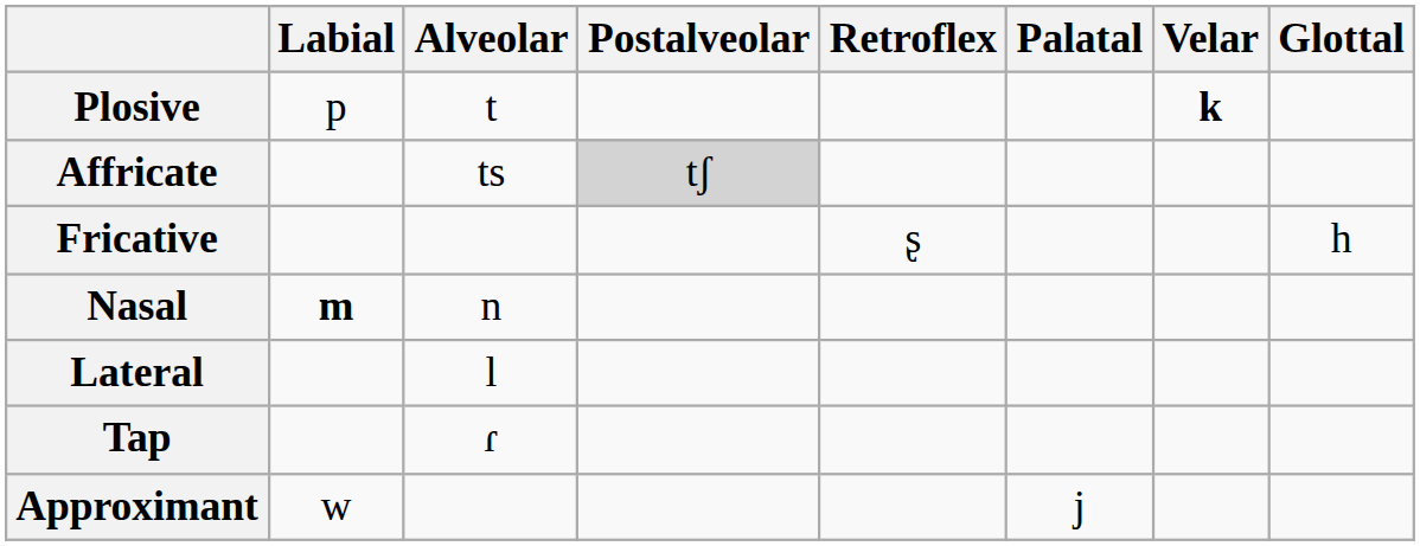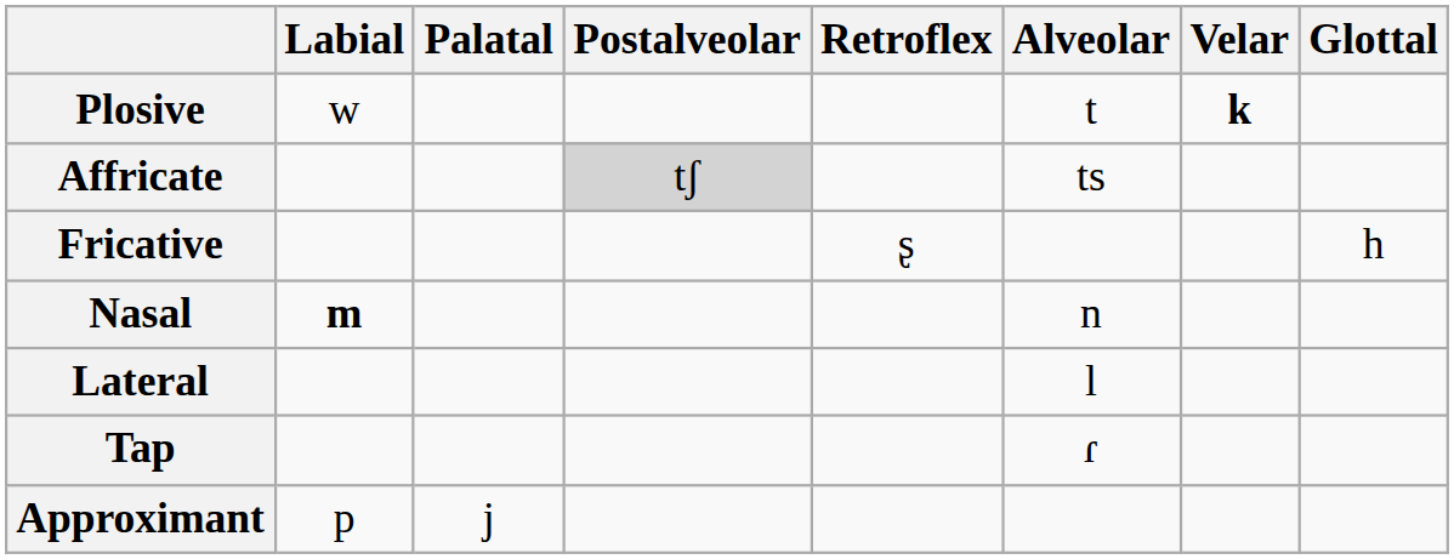 <table class="wikitable" style="text-align:center">
 <tr>
 <th></th>
 <th>Labial</th>
-<th>Alveolar</th>
+<th>Palatal</th>
 <th>Postalveolar</th>
 <th>Retroflex</th>
-<th>Palatal</th>
+<th>Alveolar</th>
 <th>Velar</th>
 <th>Glottal</th>
 </tr>
 <tr>
 <th>Plosive</th>
-<td>p</td>
-<td>t</td>
+<td>w</td>
 <td></td>
 <td></td>
 <td></td>
+<td>t</td>
 <td><strong>k</strong></td>
 <td></td>
 </tr>
 <tr>
 <th>Affricate</th>
 <td></td>
-<td>ts</td>
+<td></td>
 <td style="background: lightgrey;">tʃ</td>
 <td></td>
-<td></td>
+<td>ts</td>
 <td></td>
 <td></td>
 </tr>
 <tr>
 <th>Fricative</th>
 <td></td>
 <td></td>
 <td></td>
 <td>ʂ</td>
 <td></td>
 <td></td>
 <td>h</td>
 </tr>
 <tr>
 <th>Nasal</th>
 <td><strong>m</strong></td>
+<td></td>
+<td></td>
+<td></td>
 <td>n</td>
+<td></td>
+<td></td>
+</tr>
+<tr>
+<th>Lateral</th>
+<td></td>
+<td></td>
+<td></td>
+<td></td>
+<td>l</td>
+<td></td>
+<td></td>
+</tr>
+<tr>
+<th>Tap</th>
+<td></td>
+<td></td>
+<td></td>
+<td></td>
+<td>ɾ</td>
+<td></td>
+<td></td>
+</tr>
+<tr>
+<th>Approximant</th>
+<td>p</td>
+<td>j</td>
 <td></td>
 <td></td>
 <td></td>
 <td></td>
 <td></td>
 </tr>
-<tr>
-<th>Lateral</th>
-<td></td>
-<td>l</td>
-<td></td>
-<td></td>
-<td></td>
-<td></td>
-<td></td>
-</tr>
-<tr>
-<th>Tap</th>
-<td></td>
-<td>ɾ</td>
-<td></td>
-<td></td>
-<td></td>
-<td></td>
-<td></td>
-</tr>
-<tr>
-<th>Approximant</th>
-<td>w</td>
-<td></td>
-<td></td>
-<td></td>
-<td>j</td>
-<td></td>
-<td></td>
-</tr>
 </table>
